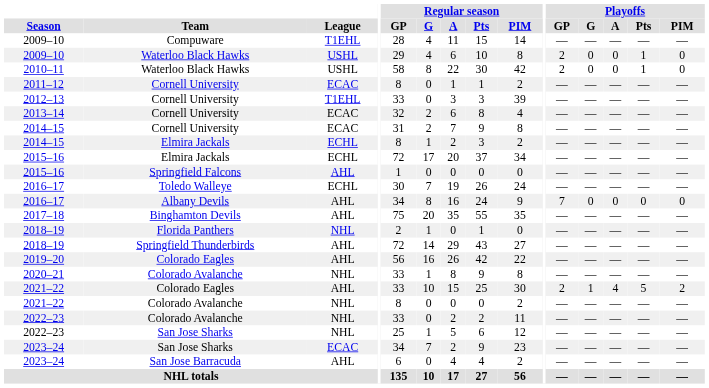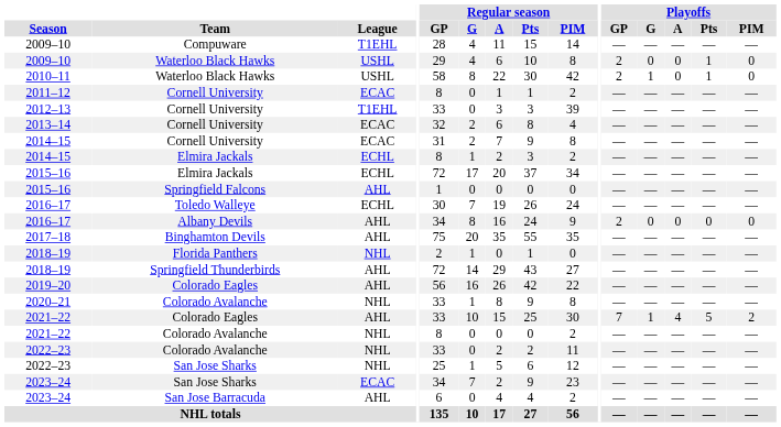 <table border="0" cellpadding="1" cellspacing="0" style="text-align:center; width:60em">
 <tr bgcolor="#e0e0e0">
 <th colspan="3" bgcolor="#ffffff"></th>
 <th rowspan="99" bgcolor="#ffffff"></th>
 <th colspan="5"><a href='#'>Regular season</a></th>
 <th rowspan="99" bgcolor="#ffffff"></th>
 <th colspan="5"><a href='#'>Playoffs</a></th>
 </tr>
 <tr bgcolor="#e0e0e0">
 <th><a href='#'>Season</a></th>
 <th>Team</th>
 <th>League</th>
 <th>GP</th>
 <th><a href='#'>G</a></th>
 <th><a href='#'>A</a></th>
 <th><a href='#'>Pts</a></th>
 <th><a href='#'>PIM</a></th>
 <th>GP</th>
 <th>G</th>
 <th>A</th>
 <th>Pts</th>
 <th>PIM</th>
 </tr>
 <tr>
 <td>2009–10</td>
 <td>Compuware</td>
 <td><a href='#'>T1EHL</a></td>
 <td>28</td>
 <td>4</td>
 <td>11</td>
 <td>15</td>
 <td>14</td>
 <td>—</td>
 <td>—</td>
 <td>—</td>
 <td>—</td>
 <td>—</td>
 </tr>
 <tr bgcolor="#f0f0f0">
 <td><a href='#'>2009–10</a></td>
 <td><a href='#'>Waterloo Black Hawks</a></td>
 <td><a href='#'>USHL</a></td>
 <td>29</td>
 <td>4</td>
 <td>6</td>
 <td>10</td>
 <td>8</td>
 <td>2</td>
 <td>0</td>
 <td>0</td>
 <td>1</td>
 <td>0</td>
 </tr>
 <tr>
 <td><a href='#'>2010–11</a></td>
 <td>Waterloo Black Hawks</td>
 <td>USHL</td>
 <td>58</td>
 <td>8</td>
 <td>22</td>
 <td>30</td>
 <td>42</td>
 <td>2</td>
-<td>0</td>
+<td>1</td>
 <td>0</td>
 <td>1</td>
 <td>0</td>
 </tr>
 <tr bgcolor="#f0f0f0">
 <td><a href='#'>2011–12</a></td>
 <td><a href='#'>Cornell University</a></td>
 <td><a href='#'>ECAC</a></td>
 <td>8</td>
 <td>0</td>
 <td>1</td>
 <td>1</td>
 <td>2</td>
 <td>—</td>
 <td>—</td>
 <td>—</td>
 <td>—</td>
 <td>—</td>
 </tr>
 <tr>
 <td><a href='#'>2012–13</a></td>
 <td>Cornell University</td>
 <td><a href='#'>T1EHL</a></td>
 <td>33</td>
 <td>0</td>
 <td>3</td>
 <td>3</td>
 <td>39</td>
 <td>—</td>
 <td>—</td>
 <td>—</td>
 <td>—</td>
 <td>—</td>
 </tr>
 <tr bgcolor="#f0f0f0">
 <td><a href='#'>2013–14</a></td>
 <td>Cornell University</td>
 <td>ECAC</td>
 <td>32</td>
 <td>2</td>
 <td>6</td>
 <td>8</td>
 <td>4</td>
 <td>—</td>
 <td>—</td>
 <td>—</td>
 <td>—</td>
 <td>—</td>
 </tr>
 <tr>
 <td><a href='#'>2014–15</a></td>
 <td>Cornell University</td>
 <td>ECAC</td>
 <td>31</td>
 <td>2</td>
 <td>7</td>
 <td>9</td>
 <td>8</td>
 <td>—</td>
 <td>—</td>
 <td>—</td>
 <td>—</td>
 <td>—</td>
 </tr>
 <tr bgcolor="#f0f0f0">
 <td><a href='#'>2014–15</a></td>
 <td><a href='#'>Elmira Jackals</a></td>
 <td><a href='#'>ECHL</a></td>
 <td>8</td>
 <td>1</td>
 <td>2</td>
 <td>3</td>
 <td>2</td>
 <td>—</td>
 <td>—</td>
 <td>—</td>
 <td>—</td>
 <td>—</td>
 </tr>
 <tr>
 <td><a href='#'>2015–16</a></td>
 <td>Elmira Jackals</td>
 <td>ECHL</td>
 <td>72</td>
 <td>17</td>
 <td>20</td>
 <td>37</td>
 <td>34</td>
 <td>—</td>
 <td>—</td>
 <td>—</td>
 <td>—</td>
 <td>—</td>
 </tr>
 <tr bgcolor="#f0f0f0">
 <td><a href='#'>2015–16</a></td>
 <td><a href='#'>Springfield Falcons</a></td>
 <td><a href='#'>AHL</a></td>
 <td>1</td>
 <td>0</td>
 <td>0</td>
 <td>0</td>
 <td>0</td>
 <td>—</td>
 <td>—</td>
 <td>—</td>
 <td>—</td>
 <td>—</td>
 </tr>
 <tr>
 <td><a href='#'>2016–17</a></td>
 <td><a href='#'>Toledo Walleye</a></td>
 <td>ECHL</td>
 <td>30</td>
 <td>7</td>
 <td>19</td>
 <td>26</td>
 <td>24</td>
 <td>—</td>
 <td>—</td>
 <td>—</td>
 <td>—</td>
 <td>—</td>
 </tr>
 <tr bgcolor="#f0f0f0">
 <td><a href='#'>2016–17</a></td>
 <td><a href='#'>Albany Devils</a></td>
 <td>AHL</td>
 <td>34</td>
 <td>8</td>
 <td>16</td>
 <td>24</td>
 <td>9</td>
-<td>7</td>
+<td>2</td>
 <td>0</td>
 <td>0</td>
 <td>0</td>
 <td>0</td>
 </tr>
 <tr>
 <td><a href='#'>2017–18</a></td>
 <td><a href='#'>Binghamton Devils</a></td>
 <td>AHL</td>
 <td>75</td>
 <td>20</td>
 <td>35</td>
 <td>55</td>
 <td>35</td>
 <td>—</td>
 <td>—</td>
 <td>—</td>
 <td>—</td>
 <td>—</td>
 </tr>
 <tr bgcolor="#f0f0f0">
 <td><a href='#'>2018–19</a></td>
 <td><a href='#'>Florida Panthers</a></td>
 <td><a href='#'>NHL</a></td>
 <td>2</td>
 <td>1</td>
 <td>0</td>
 <td>1</td>
 <td>0</td>
 <td>—</td>
 <td>—</td>
 <td>—</td>
 <td>—</td>
 <td>—</td>
 </tr>
 <tr>
 <td><a href='#'>2018–19</a></td>
 <td><a href='#'>Springfield Thunderbirds</a></td>
 <td>AHL</td>
 <td>72</td>
 <td>14</td>
 <td>29</td>
 <td>43</td>
 <td>27</td>
 <td>—</td>
 <td>—</td>
 <td>—</td>
 <td>—</td>
 <td>—</td>
 </tr>
 <tr bgcolor="#f0f0f0">
 <td><a href='#'>2019–20</a></td>
 <td><a href='#'>Colorado Eagles</a></td>
 <td>AHL</td>
 <td>56</td>
 <td>16</td>
 <td>26</td>
 <td>42</td>
 <td>22</td>
 <td>—</td>
 <td>—</td>
 <td>—</td>
 <td>—</td>
 <td>—</td>
 </tr>
 <tr>
 <td><a href='#'>2020–21</a></td>
 <td><a href='#'>Colorado Avalanche</a></td>
 <td>NHL</td>
 <td>33</td>
 <td>1</td>
 <td>8</td>
 <td>9</td>
 <td>8</td>
 <td>—</td>
 <td>—</td>
 <td>—</td>
 <td>—</td>
 <td>—</td>
 </tr>
 <tr bgcolor="#f0f0f0">
 <td><a href='#'>2021–22</a></td>
 <td>Colorado Eagles</td>
 <td>AHL</td>
 <td>33</td>
 <td>10</td>
 <td>15</td>
 <td>25</td>
 <td>30</td>
-<td>2</td>
+<td>7</td>
 <td>1</td>
 <td>4</td>
 <td>5</td>
 <td>2</td>
 </tr>
 <tr>
 <td><a href='#'>2021–22</a></td>
 <td>Colorado Avalanche</td>
 <td>NHL</td>
 <td>8</td>
 <td>0</td>
 <td>0</td>
 <td>0</td>
 <td>2</td>
 <td>—</td>
 <td>—</td>
 <td>—</td>
 <td>—</td>
 <td>—</td>
 </tr>
 <tr bgcolor="#f0f0f0">
 <td><a href='#'>2022–23</a></td>
 <td>Colorado Avalanche</td>
 <td>NHL</td>
 <td>33</td>
 <td>0</td>
 <td>2</td>
 <td>2</td>
 <td>11</td>
 <td>—</td>
 <td>—</td>
 <td>—</td>
 <td>—</td>
 <td>—</td>
 </tr>
 <tr>
 <td>2022–23</td>
 <td><a href='#'>San Jose Sharks</a></td>
 <td>NHL</td>
 <td>25</td>
 <td>1</td>
 <td>5</td>
 <td>6</td>
 <td>12</td>
 <td>—</td>
 <td>—</td>
 <td>—</td>
 <td>—</td>
 <td>—</td>
 </tr>
 <tr bgcolor="#f0f0f0">
 <td><a href='#'>2023–24</a></td>
 <td>San Jose Sharks</td>
 <td><a href='#'>ECAC</a></td>
 <td>34</td>
 <td>7</td>
 <td>2</td>
 <td>9</td>
 <td>23</td>
 <td>—</td>
 <td>—</td>
 <td>—</td>
 <td>—</td>
 <td>—</td>
 </tr>
 <tr>
 <td><a href='#'>2023–24</a></td>
 <td><a href='#'>San Jose Barracuda</a></td>
 <td>AHL</td>
 <td>6</td>
 <td>0</td>
 <td>4</td>
 <td>4</td>
 <td>2</td>
 <td>—</td>
 <td>—</td>
 <td>—</td>
 <td>—</td>
 <td>—</td>
 </tr>
 <tr bgcolor="#e0e0e0">
 <th colspan="3">NHL totals</th>
 <th>135</th>
 <th>10</th>
 <th>17</th>
 <th>27</th>
 <th>56</th>
 <th>—</th>
 <th>—</th>
 <th>—</th>
 <th>—</th>
 <th>—</th>
 </tr>
 </table>
